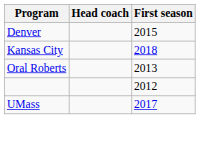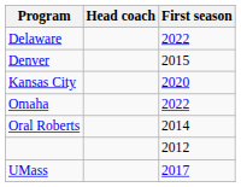 <table class="wikitable sortable">
 <tr>
 <th>Program</th>
 <th>Head coach</th>
 <th>First season</th>
+</tr>
+<tr>
+<td><a href='#'>Delaware</a></td>
+<td></td>
+<td><a href='#'>2022</a></td>
 </tr>
 <tr>
 <td><a href='#'>Denver</a></td>
 <td></td>
 <td>2015</td>
 </tr>
 <tr>
 <td><a href='#'>Kansas City</a></td>
 <td></td>
-<td><a href='#'>2018</a></td>
+<td><a href='#'>2020</a></td>
+</tr>
+<tr>
+<td><a href='#'>Omaha</a></td>
+<td></td>
+<td><a href='#'>2022</a></td>
 </tr>
 <tr>
 <td><a href='#'>Oral Roberts</a></td>
 <td></td>
-<td>2013</td>
+<td>2014</td>
 </tr>
 <tr>
 <td></td>
 <td></td>
 <td>2012</td>
 </tr>
 <tr>
 <td><a href='#'>UMass</a></td>
 <td></td>
 <td><a href='#'>2017</a></td>
 </tr>
 </table>
